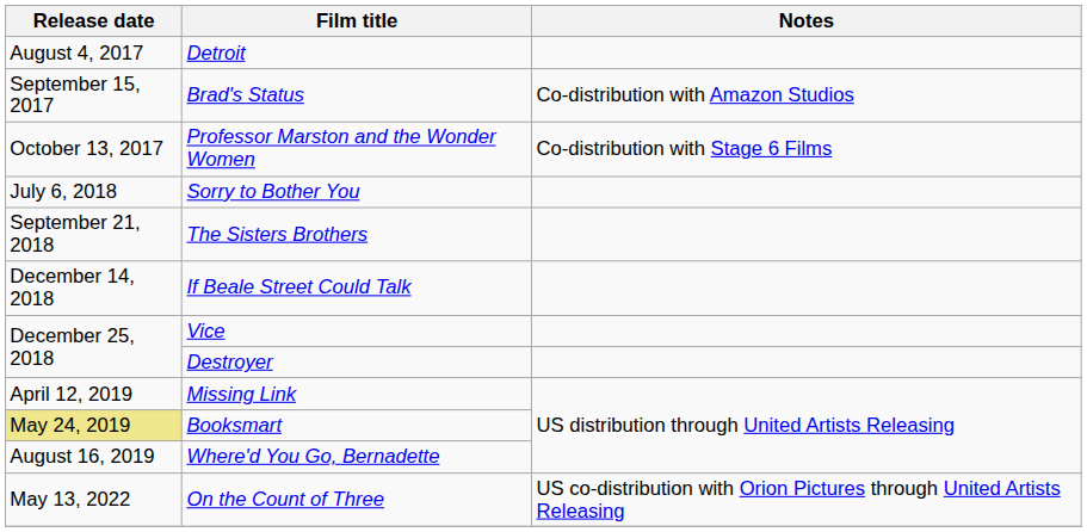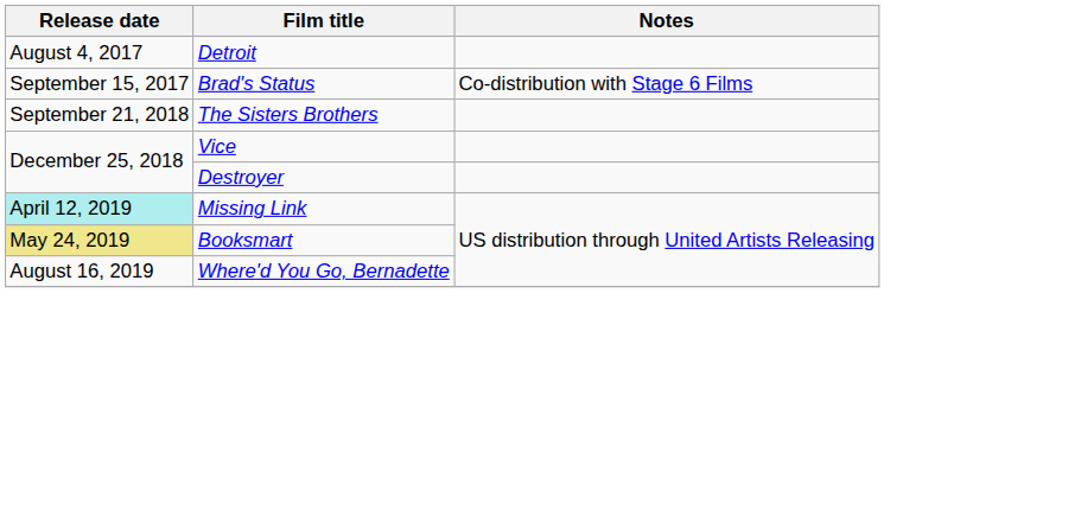 <table class="wikitable">
 <tr style="background:#ccc; text-align:center;">
 <th>Release date</th>
 <th>Film title</th>
 <th>Notes</th>
 </tr>
 <tr>
 <td>August 4, 2017</td>
 <td><em><a href='#'>Detroit</a></em></td>
 <td></td>
 </tr>
 <tr>
 <td>September 15, 2017</td>
 <td><em><a href='#'>Brad's Status</a></em></td>
-<td>Co-distribution with <a href='#'>Amazon Studios</a></td>
-</tr>
-<tr>
-<td>October 13, 2017</td>
-<td><em><a href='#'>Professor Marston and the Wonder Women</a></em></td>
 <td>Co-distribution with <a href='#'>Stage 6 Films</a></td>
-</tr>
-<tr>
-<td>July 6, 2018</td>
-<td><em><a href='#'>Sorry to Bother You</a></em></td>
-<td></td>
 </tr>
 <tr>
 <td>September 21, 2018</td>
 <td><em><a href='#'>The Sisters Brothers</a></em></td>
-<td></td>
-</tr>
-<tr>
-<td>December 14, 2018</td>
-<td><em><a href='#'>If Beale Street Could Talk</a></em></td>
 <td></td>
 </tr>
 <tr>
 <td rowspan="2">December 25, 2018</td>
 <td><em><a href='#'>Vice</a></em></td>
 <td></td>
 </tr>
 <tr>
 <td><em><a href='#'>Destroyer</a></em></td>
 <td></td>
 </tr>
 <tr>
-<td>April 12, 2019</td>
+<td style="background: paleturquoise;">April 12, 2019</td>
 <td><em><a href='#'>Missing Link</a></em></td>
 <td rowspan="3">US distribution through <a href='#'>United Artists Releasing</a></td>
 </tr>
 <tr>
 <td style="background: khaki;">May 24, 2019</td>
 <td><em><a href='#'>Booksmart</a></em></td>
 </tr>
 <tr>
 <td>August 16, 2019</td>
 <td><em><a href='#'>Where'd You Go, Bernadette</a></em></td>
 </tr>
 <tr>
-<td>May 13, 2022</td>
-<td><em><a href='#'>On the Count of Three</a></em></td>
-<td>US co-distribution with <a href='#'>Orion Pictures</a> through <a href='#'>United Artists Releasing</a></td>
-</tr>
-<tr>
 </tr>
 </table>
